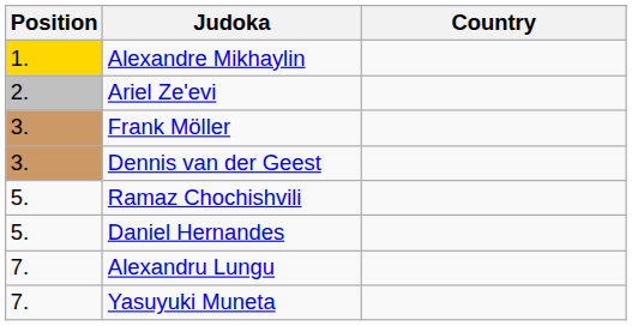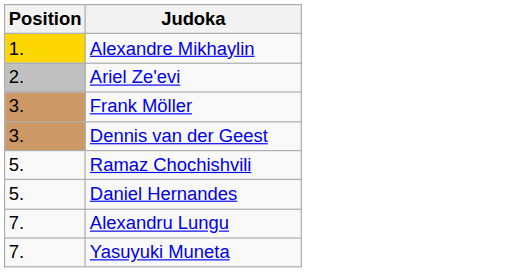 <table class=wikitable>
 <tr>
 <th width=10>Position</th>
 <th width=180>Judoka</th>
-<th width=185>Country</th>
 </tr>
 <tr>
 <td bgcolor=gold>1.</td>
 <td><a href='#'>Alexandre Mikhaylin</a></td>
-<td></td>
 </tr>
 <tr>
 <td bgcolor=silver>2.</td>
 <td><a href='#'>Ariel Ze'evi</a></td>
-<td></td>
 </tr>
 <tr>
 <td bgcolor=CC9966>3.</td>
 <td><a href='#'>Frank Möller</a></td>
-<td></td>
 </tr>
 <tr>
 <td bgcolor=CC9966>3.</td>
 <td><a href='#'>Dennis van der Geest</a></td>
-<td></td>
 </tr>
 <tr>
 <td>5.</td>
 <td><a href='#'>Ramaz Chochishvili</a></td>
-<td></td>
 </tr>
 <tr>
 <td>5.</td>
 <td><a href='#'>Daniel Hernandes</a></td>
-<td></td>
 </tr>
 <tr>
 <td>7.</td>
 <td><a href='#'>Alexandru Lungu</a></td>
-<td></td>
 </tr>
 <tr>
 <td>7.</td>
 <td><a href='#'>Yasuyuki Muneta</a></td>
-<td></td>
 </tr>
 </table>
